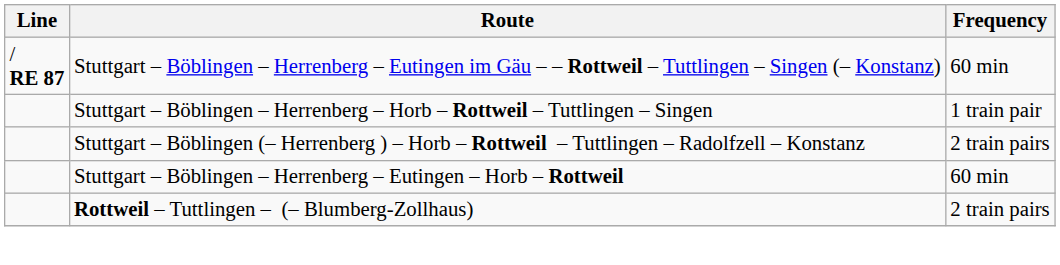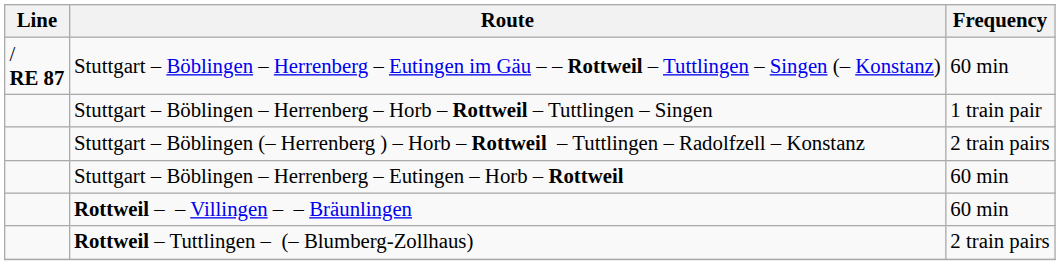 <table class="wikitable">
 <tr style="background-color:#e3e3e3;">
 <th>Line</th>
 <th>Route</th>
 <th>Frequency</th>
 </tr>
 <tr>
 <td> /<br><strong>RE 87</strong></td>
 <td>Stuttgart – <a href='#'>Böblingen</a> – <a href='#'>Herrenberg</a> – <a href='#'>Eutingen im Gäu</a> –  – <strong>Rottweil</strong> – <a href='#'>Tuttlingen</a> – <a href='#'>Singen</a> (– <a href='#'>Konstanz</a>)</td>
 <td>60 min</td>
 </tr>
 <tr>
 <td></td>
 <td>Stuttgart – Böblingen – Herrenberg – Horb – <strong>Rottweil</strong> – Tuttlingen – Singen</td>
 <td>1 train pair</td>
 </tr>
 <tr>
 <td></td>
 <td>Stuttgart – Böblingen (– Herrenberg ) – Horb – <strong>Rottweil</strong>  – Tuttlingen – Radolfzell – Konstanz</td>
 <td>2 train pairs</td>
 </tr>
 <tr>
 <td></td>
 <td>Stuttgart – Böblingen – Herrenberg – Eutingen – Horb – <strong>Rottweil</strong></td>
 <td>60 min</td>
 </tr>
 <tr>
 <td></td>
+<td><strong>Rottweil</strong> –  – <a href='#'>Villingen</a> –  – <a href='#'>Bräunlingen</a></td>
+<td>60 min</td>
+</tr>
+<tr>
+<td></td>
 <td><strong>Rottweil</strong> – Tuttlingen –  (– Blumberg-Zollhaus)</td>
 <td>2 train pairs</td>
 </tr>
 <tr>
 </tr>
 </table>
